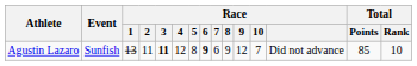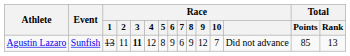 <table class=wikitable style=font-size:90%;text-align:center>
 <tr>
 <th rowspan=2>Athlete</th>
 <th rowspan=2>Event</th>
 <th colspan=11>Race</th>
 <th colspan=2>Total</th>
 </tr>
 <tr style=font-size:95%>
 <th>1</th>
 <th>2</th>
 <th>3</th>
 <th>4</th>
 <th>5</th>
 <th>6</th>
 <th>7</th>
 <th>8</th>
 <th>9</th>
 <th>10</th>
 <th></th>
 <th>Points</th>
 <th>Rank</th>
 </tr>
 <tr>
 <td align=left><a href='#'>Agustin Lazaro</a></td>
 <td align=left><a href='#'>Sunfish</a></td>
 <td><s>13</s></td>
 <td>11</td>
 <td><strong>11</strong></td>
 <td>12</td>
 <td>8</td>
-<td><strong>9</strong></td>
+<td>9</td>
 <td>6</td>
 <td>9</td>
 <td>12</td>
 <td>7</td>
 <td>Did not advance</td>
 <td>85</td>
-<td>10</td>
+<td>13</td>
 </tr>
 </table>
